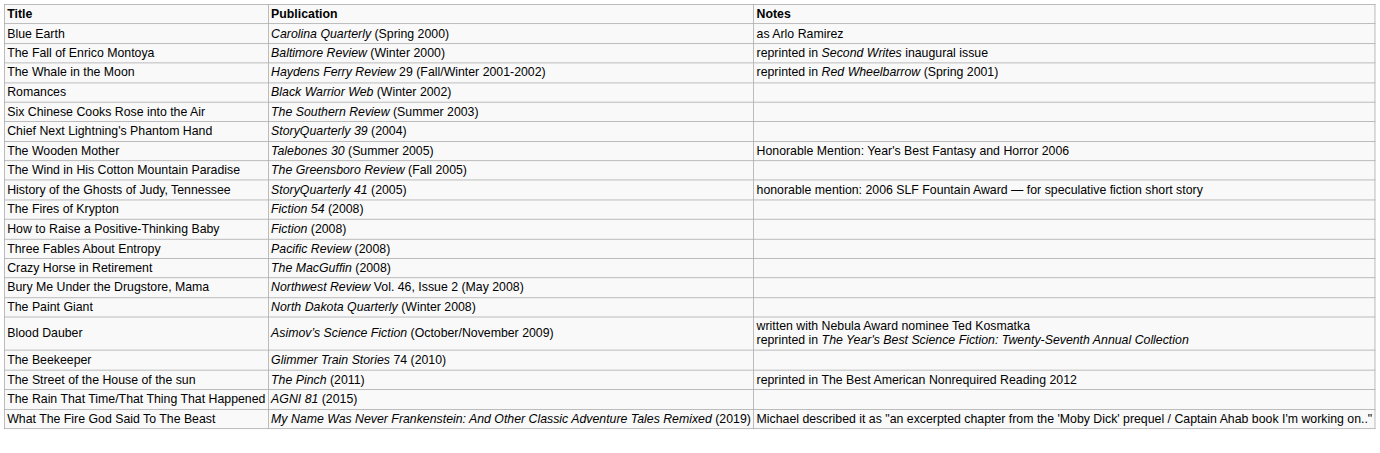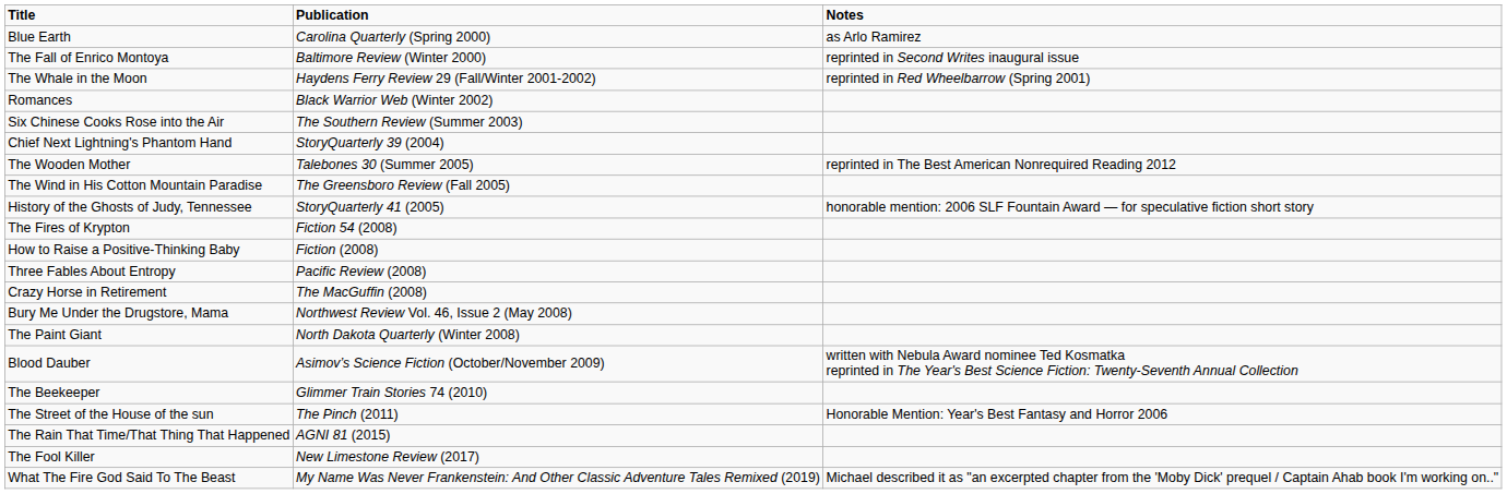 <table class="wikitable">
 <tr>
 <td><strong>Title</strong></td>
 <td><strong>Publication</strong></td>
 <td><strong>Notes</strong></td>
 </tr>
 <tr>
 <td>Blue Earth</td>
 <td><em>Carolina Quarterly</em> (Spring 2000)</td>
 <td>as Arlo Ramirez</td>
 </tr>
 <tr>
 <td>The Fall of Enrico Montoya</td>
 <td><em>Baltimore Review</em> (Winter 2000)</td>
 <td>reprinted in <em>Second Writes</em> inaugural issue</td>
 </tr>
 <tr>
 <td>The Whale in the Moon</td>
 <td><em>Haydens Ferry Review</em> 29 (Fall/Winter 2001-2002)</td>
 <td>reprinted in <em>Red Wheelbarrow</em> (Spring 2001)</td>
 </tr>
 <tr>
 <td>Romances</td>
 <td><em>Black Warrior Web</em> (Winter 2002)</td>
 <td></td>
 </tr>
 <tr>
 <td>Six Chinese Cooks Rose into the Air</td>
 <td><em>The Southern Review</em> (Summer 2003)</td>
 <td></td>
 </tr>
 <tr>
 <td>Chief Next Lightning's Phantom Hand</td>
 <td><em>StoryQuarterly 39</em> (2004)</td>
 <td></td>
 </tr>
 <tr>
 <td>The Wooden Mother</td>
 <td><em>Talebones 30</em> (Summer 2005)</td>
-<td>Honorable Mention: Year's Best Fantasy and Horror 2006</td>
+<td>reprinted in The Best American Nonrequired Reading 2012</td>
 </tr>
 <tr>
 <td>The Wind in His Cotton Mountain Paradise</td>
 <td><em>The Greensboro Review</em> (Fall 2005)</td>
 <td></td>
 </tr>
 <tr>
 <td>History of the Ghosts of Judy, Tennessee</td>
 <td><em>StoryQuarterly 41</em> (2005)</td>
 <td>honorable mention: 2006 SLF Fountain Award — for speculative fiction short story</td>
 </tr>
 <tr>
 <td>The Fires of Krypton</td>
 <td><em>Fiction 54</em> (2008)</td>
 <td></td>
 </tr>
 <tr>
 <td>How to Raise a Positive-Thinking Baby</td>
 <td><em>Fiction</em> (2008)</td>
 <td></td>
 </tr>
 <tr>
 <td>Three Fables About Entropy</td>
 <td><em>Pacific Review</em> (2008)</td>
 <td></td>
 </tr>
 <tr>
 <td>Crazy Horse in Retirement</td>
 <td><em>The MacGuffin</em> (2008)</td>
 <td></td>
 </tr>
 <tr>
 <td>Bury Me Under the Drugstore, Mama</td>
 <td><em>Northwest Review</em> Vol. 46, Issue 2 (May 2008)</td>
 <td></td>
 </tr>
 <tr>
 <td>The Paint Giant</td>
 <td><em>North Dakota Quarterly</em> (Winter 2008)</td>
 <td></td>
 </tr>
 <tr>
 <td>Blood Dauber</td>
 <td><em>Asimov’s Science Fiction</em> (October/November 2009)</td>
 <td>written with Nebula Award nominee Ted Kosmatka<br>reprinted in <em>The Year's Best Science Fiction: Twenty-Seventh Annual Collection</em></td>
 </tr>
 <tr>
 <td>The Beekeeper</td>
 <td><em>Glimmer Train Stories</em> 74 (2010)</td>
 <td></td>
 </tr>
 <tr>
 <td>The Street of the House of the sun</td>
 <td><em>The Pinch</em> (2011)</td>
-<td>reprinted in The Best American Nonrequired Reading 2012</td>
+<td>Honorable Mention: Year's Best Fantasy and Horror 2006</td>
 </tr>
 <tr>
 <td>The Rain That Time/That Thing That Happened</td>
 <td><em>AGNI 81</em> (2015)</td>
+<td></td>
+</tr>
+<tr>
+<td>The Fool Killer</td>
+<td><em>New Limestone Review</em> (2017)</td>
 <td></td>
 </tr>
 <tr>
 <td>What The Fire God Said To The Beast</td>
 <td><em>My Name Was Never Frankenstein: And Other Classic Adventure Tales Remixed</em> (2019)</td>
 <td>Michael described it as "an excerpted chapter from the 'Moby Dick' prequel / Captain Ahab book I'm working on.."</td>
 </tr>
 </table>
